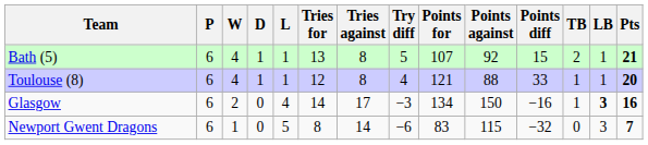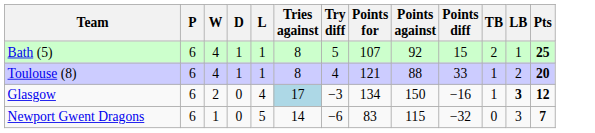 <table class="wikitable" style="text-align: center;">
 <tr>
 <th style="width:200px;">Team</th>
 <th width="20">P</th>
 <th width="20">W</th>
 <th width="20">D</th>
 <th width="20">L</th>
-<th width="20">Tries for</th>
 <th width="20">Tries against</th>
 <th width="20">Try diff</th>
 <th width="20">Points for</th>
 <th width="20">Points against</th>
 <th width="25">Points diff</th>
 <th width="20">TB</th>
 <th width="20">LB</th>
 <th width="20">Pts</th>
 </tr>
 <tr style="background:#cfc;">
 <td align=left> <a href='#'>Bath</a> (5)</td>
 <td>6</td>
 <td>4</td>
 <td>1</td>
 <td>1</td>
-<td>13</td>
 <td>8</td>
 <td>5</td>
 <td>107</td>
 <td>92</td>
 <td>15</td>
 <td>2</td>
 <td>1</td>
-<td><strong>21</strong></td>
+<td><strong>25</strong></td>
 </tr>
 <tr style="background:#ccf;">
 <td align=left> <a href='#'>Toulouse</a> (8)</td>
 <td>6</td>
 <td>4</td>
 <td>1</td>
 <td>1</td>
-<td>12</td>
 <td>8</td>
 <td>4</td>
 <td>121</td>
 <td>88</td>
 <td>33</td>
 <td>1</td>
-<td>1</td>
+<td>2</td>
 <td><strong>20</strong></td>
 </tr>
 <tr>
 <td align=left> <a href='#'>Glasgow</a></td>
 <td>6</td>
 <td>2</td>
 <td>0</td>
 <td>4</td>
-<td>14</td>
-<td>17</td>
+<td style="background: lightblue;">17</td>
 <td>−3</td>
 <td>134</td>
 <td>150</td>
 <td>−16</td>
 <td>1</td>
 <td><strong>3</strong></td>
-<td><strong>16</strong></td>
+<td><strong>12</strong></td>
 </tr>
 <tr>
 <td align=left> <a href='#'>Newport Gwent Dragons</a></td>
 <td>6</td>
 <td>1</td>
 <td>0</td>
 <td>5</td>
-<td>8</td>
 <td>14</td>
 <td>−6</td>
 <td>83</td>
 <td>115</td>
 <td>−32</td>
 <td>0</td>
 <td>3</td>
 <td><strong>7</strong></td>
 </tr>
 </table>
